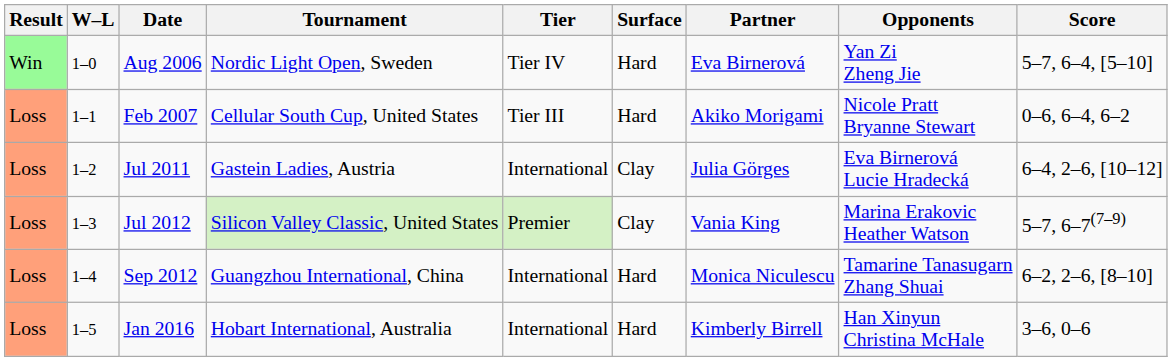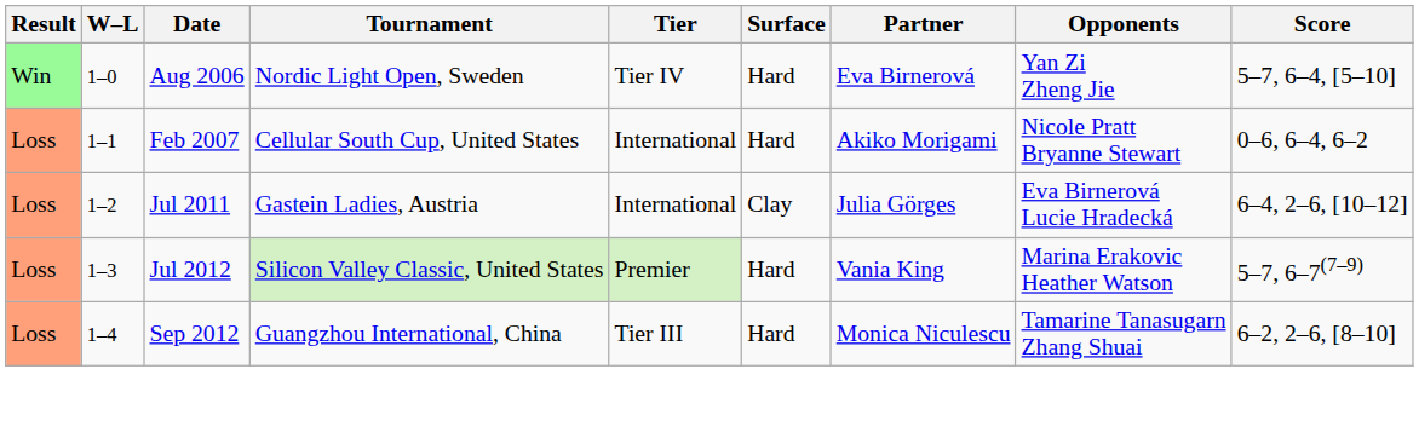 <table class="wikitable sortable">
 <tr>
 <th>Result</th>
 <th class=unsortable>W–L</th>
 <th>Date</th>
 <th>Tournament</th>
 <th>Tier</th>
 <th>Surface</th>
 <th>Partner</th>
 <th>Opponents</th>
 <th class=unsortable>Score</th>
 </tr>
 <tr>
 <td bgcolor=#98fb98>Win</td>
 <td><small>1–0</small></td>
 <td><a href='#'>Aug 2006</a></td>
 <td><a href='#'>Nordic Light Open</a>, Sweden</td>
 <td>Tier IV</td>
 <td>Hard</td>
 <td> <a href='#'>Eva Birnerová</a></td>
 <td> <a href='#'>Yan Zi</a> <br>  <a href='#'>Zheng Jie</a></td>
 <td>5–7, 6–4, [5–10]</td>
 </tr>
 <tr>
 <td bgcolor=#ffa07a>Loss</td>
 <td><small>1–1</small></td>
 <td><a href='#'>Feb 2007</a></td>
 <td><a href='#'>Cellular South Cup</a>, United States</td>
-<td>Tier III</td>
+<td>International</td>
 <td>Hard</td>
 <td> <a href='#'>Akiko Morigami</a></td>
 <td> <a href='#'>Nicole Pratt</a> <br>  <a href='#'>Bryanne Stewart</a></td>
 <td>0–6, 6–4, 6–2</td>
 </tr>
 <tr>
 <td bgcolor=#ffa07a>Loss</td>
 <td><small>1–2</small></td>
 <td><a href='#'>Jul 2011</a></td>
 <td><a href='#'>Gastein Ladies</a>, Austria</td>
 <td>International</td>
 <td>Clay</td>
 <td> <a href='#'>Julia Görges</a></td>
 <td> <a href='#'>Eva Birnerová</a> <br>  <a href='#'>Lucie Hradecká</a></td>
 <td>6–4, 2–6, [10–12]</td>
 </tr>
 <tr>
 <td bgcolor=#ffa07a>Loss</td>
 <td><small>1–3</small></td>
 <td><a href='#'>Jul 2012</a></td>
 <td bgcolor=#d4f1c5><a href='#'>Silicon Valley Classic</a>, United States</td>
 <td bgcolor=#d4f1c5>Premier</td>
-<td>Clay</td>
+<td>Hard</td>
 <td> <a href='#'>Vania King</a></td>
 <td> <a href='#'>Marina Erakovic</a> <br>  <a href='#'>Heather Watson</a></td>
 <td>5–7, 6–7<sup>(7–9)</sup></td>
 </tr>
 <tr>
 <td bgcolor=#ffa07a>Loss</td>
 <td><small>1–4</small></td>
 <td><a href='#'>Sep 2012</a></td>
 <td><a href='#'>Guangzhou International</a>, China</td>
-<td>International</td>
+<td>Tier III</td>
 <td>Hard</td>
 <td> <a href='#'>Monica Niculescu</a></td>
 <td> <a href='#'>Tamarine Tanasugarn</a> <br>  <a href='#'>Zhang Shuai</a></td>
 <td>6–2, 2–6, [8–10]</td>
 </tr>
-<tr>
-<td bgcolor=#ffa07a>Loss</td>
-<td><small>1–5</small></td>
-<td><a href='#'>Jan 2016</a></td>
-<td><a href='#'>Hobart International</a>, Australia</td>
-<td>International</td>
-<td>Hard</td>
-<td> <a href='#'>Kimberly Birrell</a></td>
-<td> <a href='#'>Han Xinyun</a> <br>  <a href='#'>Christina McHale</a></td>
-<td>3–6, 0–6</td>
-</tr>
 </table>
